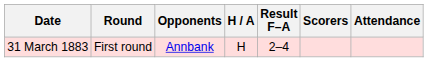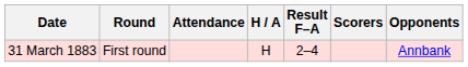 <table class="wikitable" style="text-align:center">
 <tr>
 <th>Date</th>
 <th>Round</th>
-<th>Opponents</th>
+<th>Attendance</th>
 <th>H / A</th>
 <th>Result<br>F–A</th>
 <th>Scorers</th>
-<th>Attendance</th>
+<th>Opponents</th>
 </tr>
 <tr bgcolor=#ffdddd>
 <td>31 March 1883</td>
 <td>First round</td>
-<td><a href='#'>Annbank</a></td>
+<td></td>
 <td>H</td>
 <td>2–4</td>
 <td></td>
-<td></td>
+<td><a href='#'>Annbank</a></td>
 </tr>
 </table>
